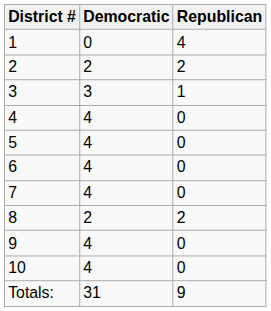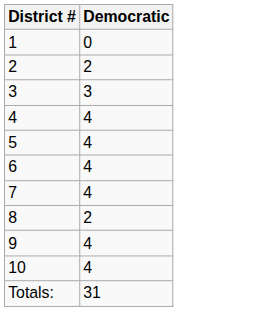 <table class="wikitable">
 <tr>
 <th>District #</th>
 <th>Democratic</th>
-<th>Republican</th>
 </tr>
 <tr>
 <td>1</td>
 <td>0</td>
-<td>4</td>
 </tr>
 <tr>
-<td>2</td>
 <td>2</td>
 <td>2</td>
 </tr>
 <tr>
 <td>3</td>
 <td>3</td>
-<td>1</td>
 </tr>
 <tr>
 <td>4</td>
 <td>4</td>
-<td>0</td>
 </tr>
 <tr>
 <td>5</td>
 <td>4</td>
-<td>0</td>
 </tr>
 <tr>
 <td>6</td>
 <td>4</td>
-<td>0</td>
 </tr>
 <tr>
 <td>7</td>
 <td>4</td>
-<td>0</td>
 </tr>
 <tr>
 <td>8</td>
-<td>2</td>
 <td>2</td>
 </tr>
 <tr>
 <td>9</td>
 <td>4</td>
-<td>0</td>
 </tr>
 <tr>
 <td>10</td>
 <td>4</td>
-<td>0</td>
 </tr>
 <tr>
 <td>Totals:</td>
 <td>31</td>
-<td>9</td>
 </tr>
 </table>
